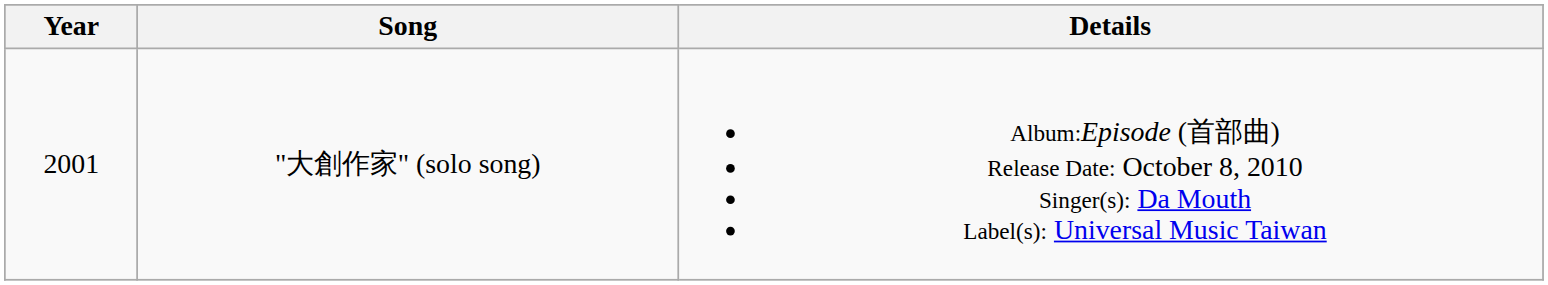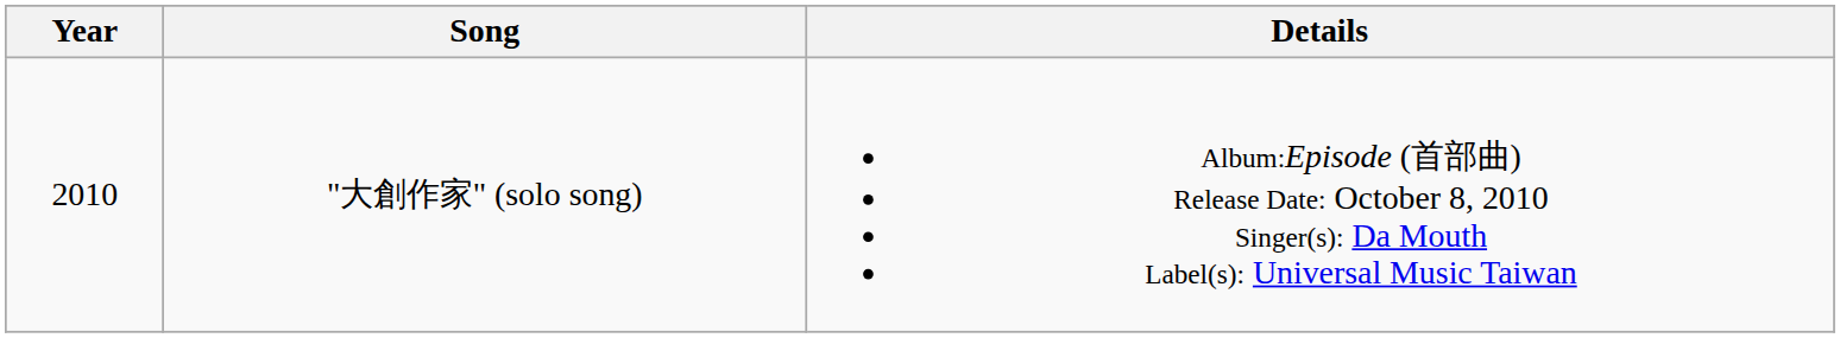 <table class="wikitable" width="70%">
 <tr>
 <th>Year</th>
 <th>Song</th>
 <th>Details</th>
 </tr>
 <tr align=center>
-<td>2001</td>
+<td>2010</td>
 <td>"大創作家" (solo song)</td>
 <td><br><ul><li><small>Album:</small><em>Episode</em> (首部曲)</li><li><small>Release Date:</small> October 8, 2010</li><li><small>Singer(s):</small> <a href='#'>Da Mouth</a></li><li><small>Label(s):</small> <a href='#'>Universal Music Taiwan</a></li></ul></td>
 </tr>
 </table>
